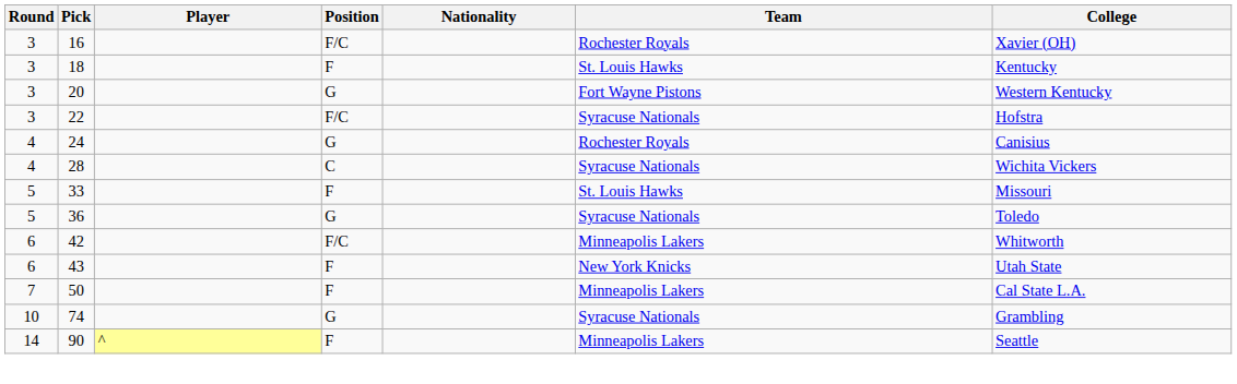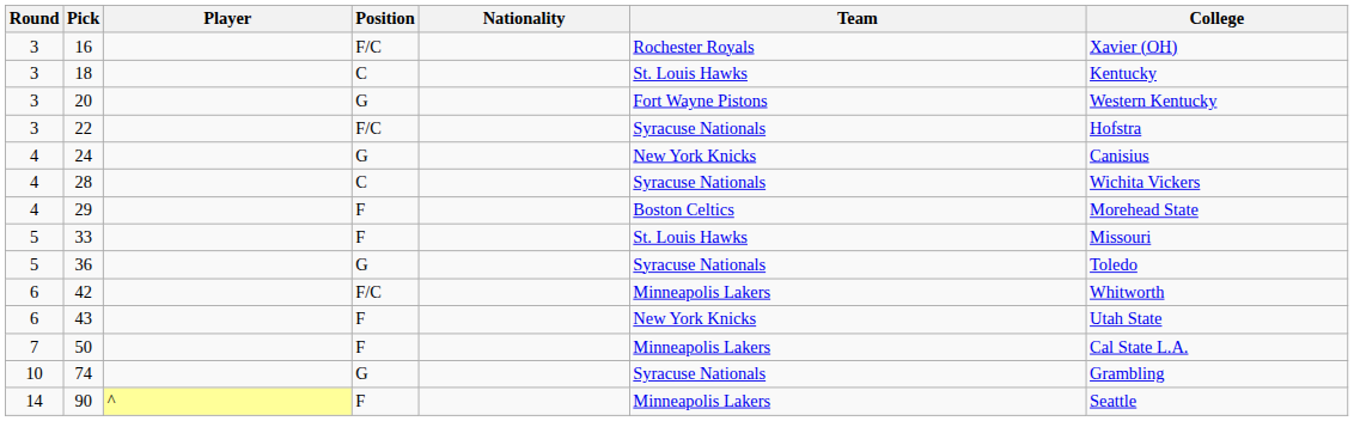 <table class="wikitable sortable">
 <tr>
 <th width="1%">Round</th>
 <th width="1%">Pick</th>
 <th width="19%">Player</th>
 <th width="1%">Position</th>
 <th width="16%">Nationality</th>
 <th width="35%">Team</th>
 <th width="20%">College</th>
 </tr>
 <tr>
 <td align=center>3</td>
 <td align=center>16</td>
 <td></td>
 <td>F/C</td>
 <td></td>
 <td><a href='#'>Rochester Royals</a></td>
 <td><a href='#'>Xavier (OH)</a></td>
 </tr>
 <tr>
 <td align=center>3</td>
 <td align=center>18</td>
 <td></td>
-<td>F</td>
+<td>C</td>
 <td></td>
 <td><a href='#'>St. Louis Hawks</a></td>
 <td><a href='#'>Kentucky</a></td>
 </tr>
 <tr>
 <td align=center>3</td>
 <td align=center>20</td>
 <td></td>
 <td>G</td>
 <td></td>
 <td><a href='#'>Fort Wayne Pistons</a></td>
 <td><a href='#'>Western Kentucky</a></td>
 </tr>
 <tr>
 <td align=center>3</td>
 <td align=center>22</td>
 <td></td>
 <td>F/C</td>
 <td></td>
 <td><a href='#'>Syracuse Nationals</a></td>
 <td><a href='#'>Hofstra</a></td>
 </tr>
 <tr>
 <td align=center>4</td>
 <td align=center>24</td>
 <td></td>
 <td>G</td>
 <td></td>
-<td><a href='#'>Rochester Royals</a></td>
+<td><a href='#'>New York Knicks</a></td>
 <td><a href='#'>Canisius</a></td>
 </tr>
 <tr>
 <td align=center>4</td>
 <td align=center>28</td>
 <td></td>
 <td>C</td>
 <td></td>
 <td><a href='#'>Syracuse Nationals</a></td>
 <td><a href='#'>Wichita Vickers</a> </td>
+</tr>
+<tr>
+<td align=center>4</td>
+<td align=center>29</td>
+<td></td>
+<td>F</td>
+<td></td>
+<td><a href='#'>Boston Celtics</a></td>
+<td><a href='#'>Morehead State</a></td>
 </tr>
 <tr>
 <td align=center>5</td>
 <td align=center>33</td>
 <td></td>
 <td>F</td>
 <td></td>
 <td><a href='#'>St. Louis Hawks</a></td>
 <td><a href='#'>Missouri</a></td>
 </tr>
 <tr>
 <td align=center>5</td>
 <td align=center>36</td>
 <td></td>
 <td>G</td>
 <td></td>
 <td><a href='#'>Syracuse Nationals</a></td>
 <td><a href='#'>Toledo</a></td>
 </tr>
 <tr>
 <td align=center>6</td>
 <td align=center>42</td>
 <td></td>
 <td>F/C</td>
 <td></td>
 <td><a href='#'>Minneapolis Lakers</a></td>
 <td><a href='#'>Whitworth</a></td>
 </tr>
 <tr>
 <td align=center>6</td>
 <td align=center>43</td>
 <td></td>
 <td>F</td>
 <td></td>
 <td><a href='#'>New York Knicks</a></td>
 <td><a href='#'>Utah State</a></td>
 </tr>
 <tr>
 <td align=center>7</td>
 <td align=center>50</td>
 <td></td>
 <td>F</td>
 <td></td>
 <td><a href='#'>Minneapolis Lakers</a></td>
 <td><a href='#'>Cal State L.A.</a></td>
 </tr>
 <tr>
 <td align=center>10</td>
 <td align=center>74</td>
 <td></td>
 <td>G</td>
 <td></td>
 <td><a href='#'>Syracuse Nationals</a></td>
 <td><a href='#'>Grambling</a></td>
 </tr>
 <tr>
 <td align=center>14</td>
 <td align=center>90</td>
 <td bgcolor="#FFFF99">^</td>
 <td>F</td>
 <td></td>
 <td><a href='#'>Minneapolis Lakers</a></td>
 <td><a href='#'>Seattle</a></td>
 </tr>
 </table>
